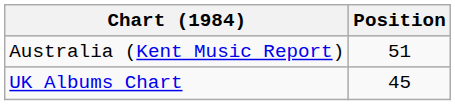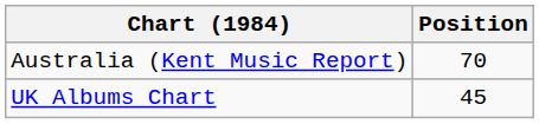 <table class="wikitable">
 <tr>
 <th>Chart (1984)</th>
 <th>Position</th>
 </tr>
 <tr>
 <td>Australia (<a href='#'>Kent Music Report</a>)</td>
-<td style="text-align:center;">51</td>
+<td style="text-align:center;">70</td>
 </tr>
 <tr>
 <td><a href='#'>UK Albums Chart</a></td>
 <td style="text-align:center;">45</td>
 </tr>
 </table>
